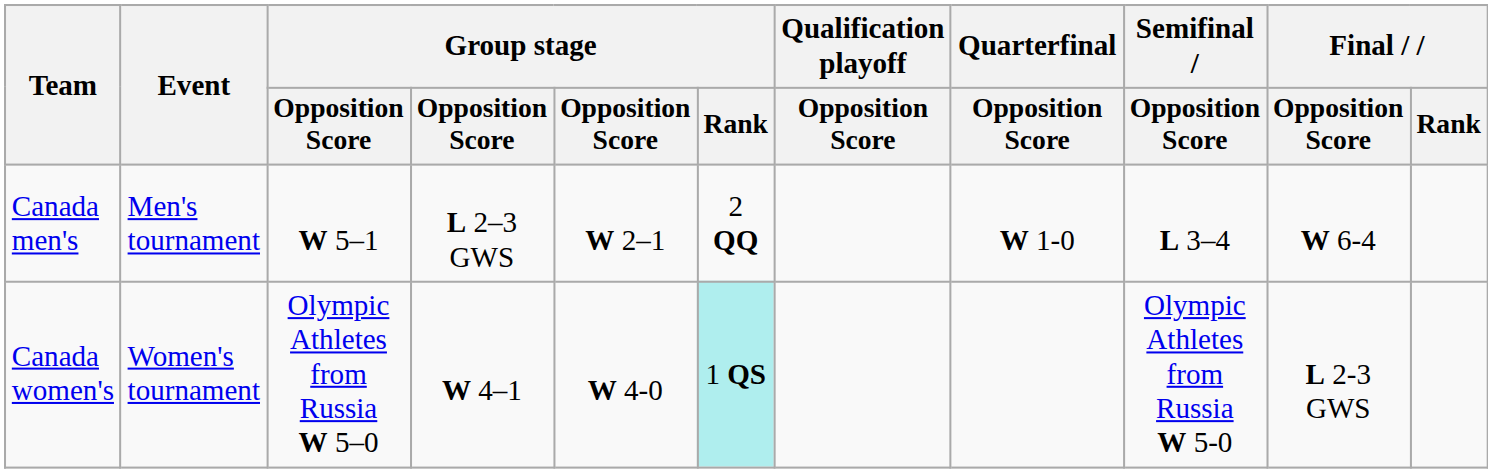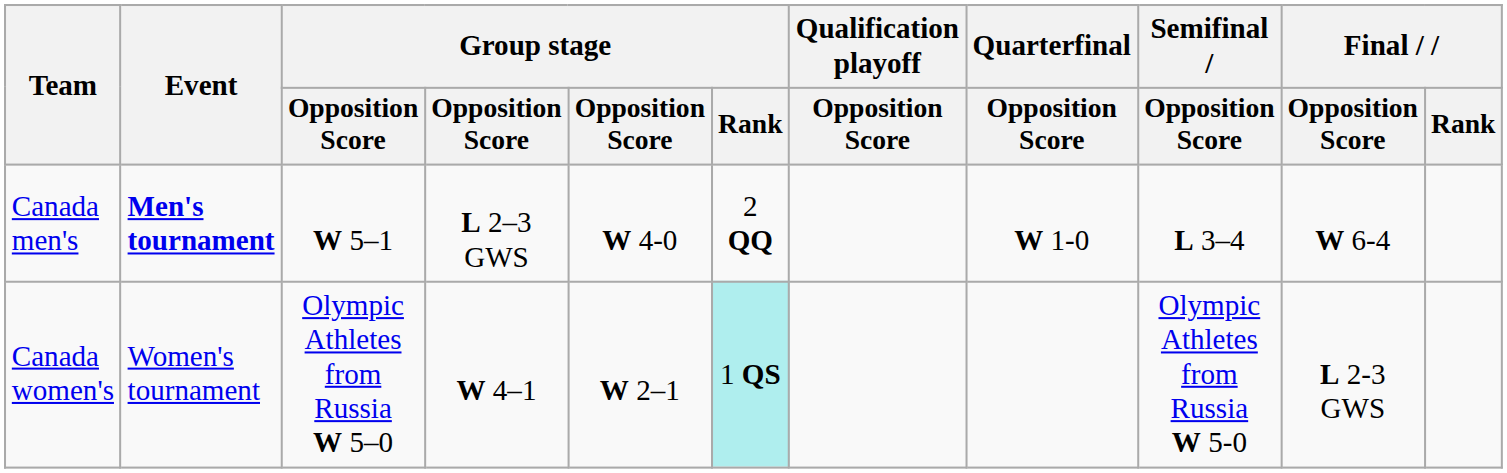 <table class="wikitable" style="font-size:90%">
 <tr>
 <th rowspan=2>Team</th>
 <th rowspan=2>Event</th>
 <th colspan=4>Group stage</th>
 <th>Qualification<br>playoff</th>
 <th>Quarterfinal</th>
 <th>Semifinal / </th>
 <th colspan=2>Final /  / </th>
 </tr>
 <tr style="font-size:95%">
 <th>Opposition<br>Score</th>
 <th>Opposition<br>Score</th>
 <th>Opposition<br>Score</th>
 <th>Rank</th>
 <th>Opposition<br>Score</th>
 <th>Opposition<br>Score</th>
 <th>Opposition<br>Score</th>
 <th>Opposition<br>Score</th>
 <th>Rank</th>
 </tr>
 <tr align=center>
 <td align=left><a href='#'>Canada men's</a></td>
-<td align=left><a href='#'>Men's tournament</a></td>
+<td align=left><strong><a href='#'>Men's tournament</a></strong></td>
 <td><br> <strong>W</strong> 5–1</td>
 <td><br> <strong>L</strong> 2–3 GWS</td>
-<td><br> <strong>W</strong> 2–1</td>
+<td><br> <strong>W</strong> 4-0</td>
 <td>2 <strong>QQ</strong></td>
 <td></td>
 <td><br> <strong>W</strong> 1-0</td>
 <td><br> <strong>L</strong> 3–4</td>
 <td><br> <strong>W</strong> 6-4</td>
 <td></td>
 </tr>
 <tr align=center>
 <td align=left><a href='#'>Canada women's</a></td>
 <td align=left><a href='#'>Women's tournament</a></td>
 <td> <a href='#'>Olympic Athletes from Russia</a><br> <strong>W</strong> 5–0</td>
 <td><br> <strong>W</strong> 4–1</td>
-<td><br> <strong>W</strong> 4-0</td>
+<td><br> <strong>W</strong> 2–1</td>
 <td style="background: paleturquoise;">1 <strong>QS</strong></td>
 <td></td>
 <td></td>
 <td> <a href='#'>Olympic Athletes from Russia</a><br> <strong>W</strong> 5-0</td>
 <td><br> <strong>L</strong> 2-3 GWS</td>
 <td></td>
 </tr>
 </table>
